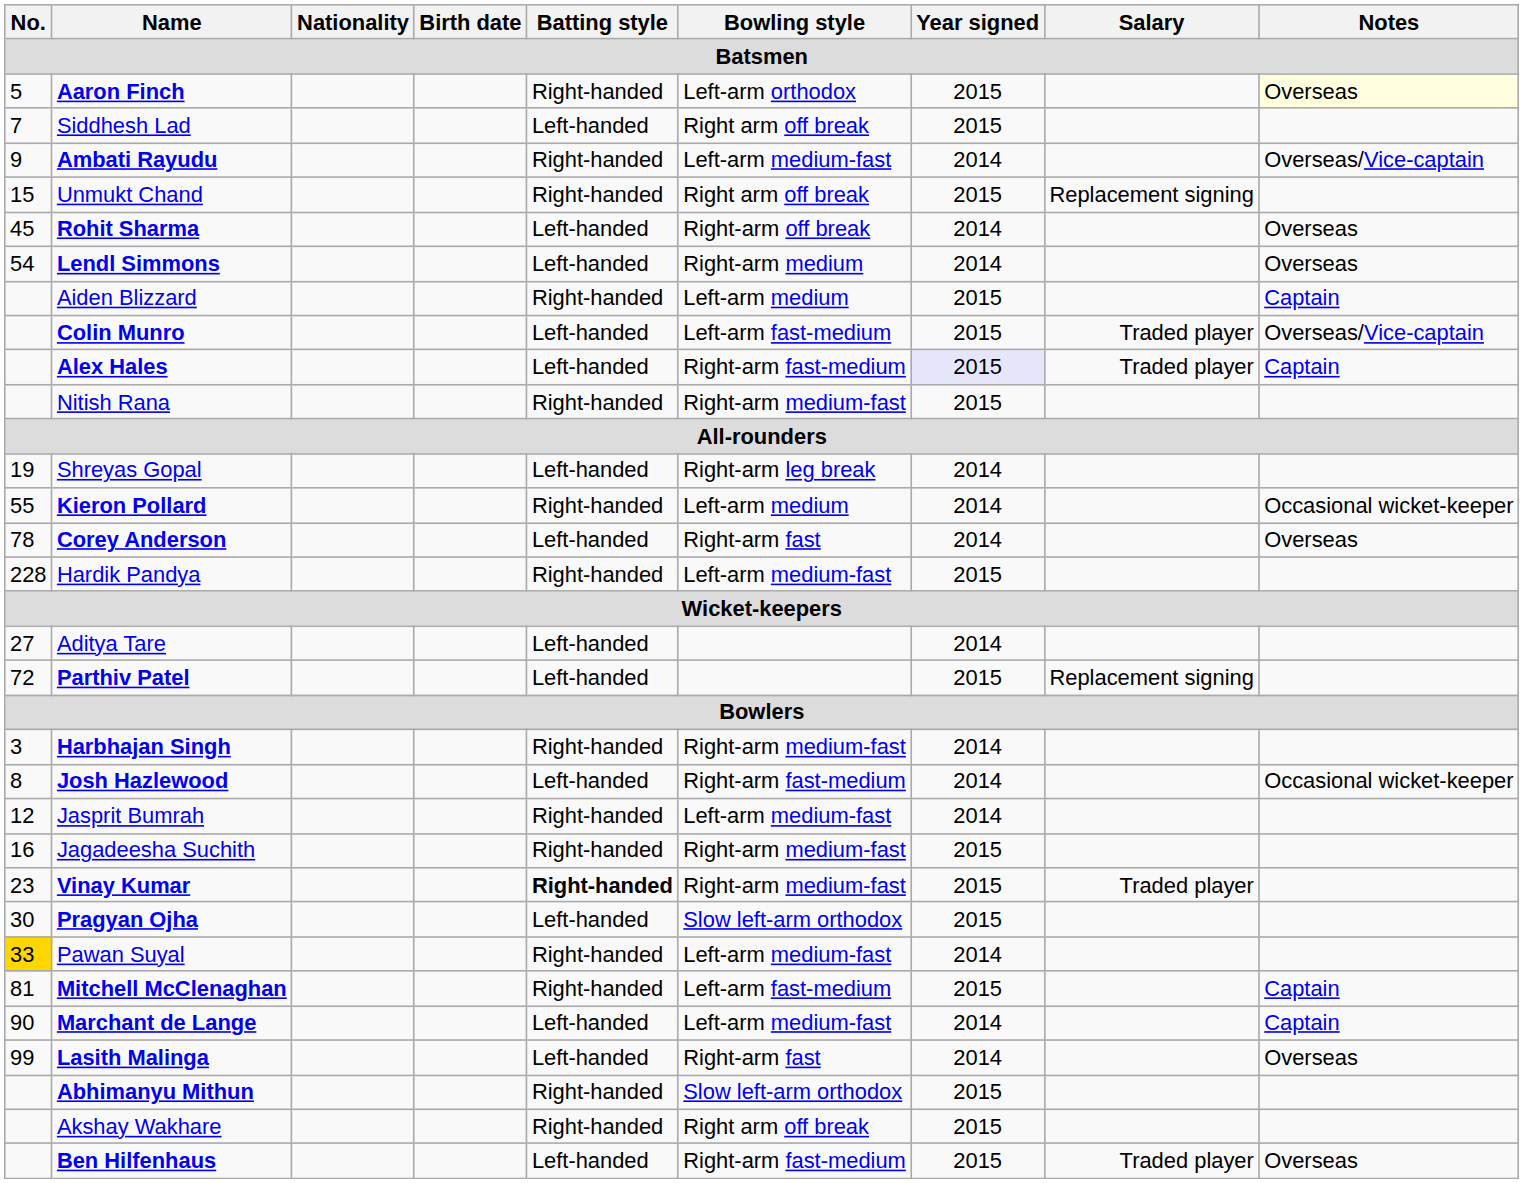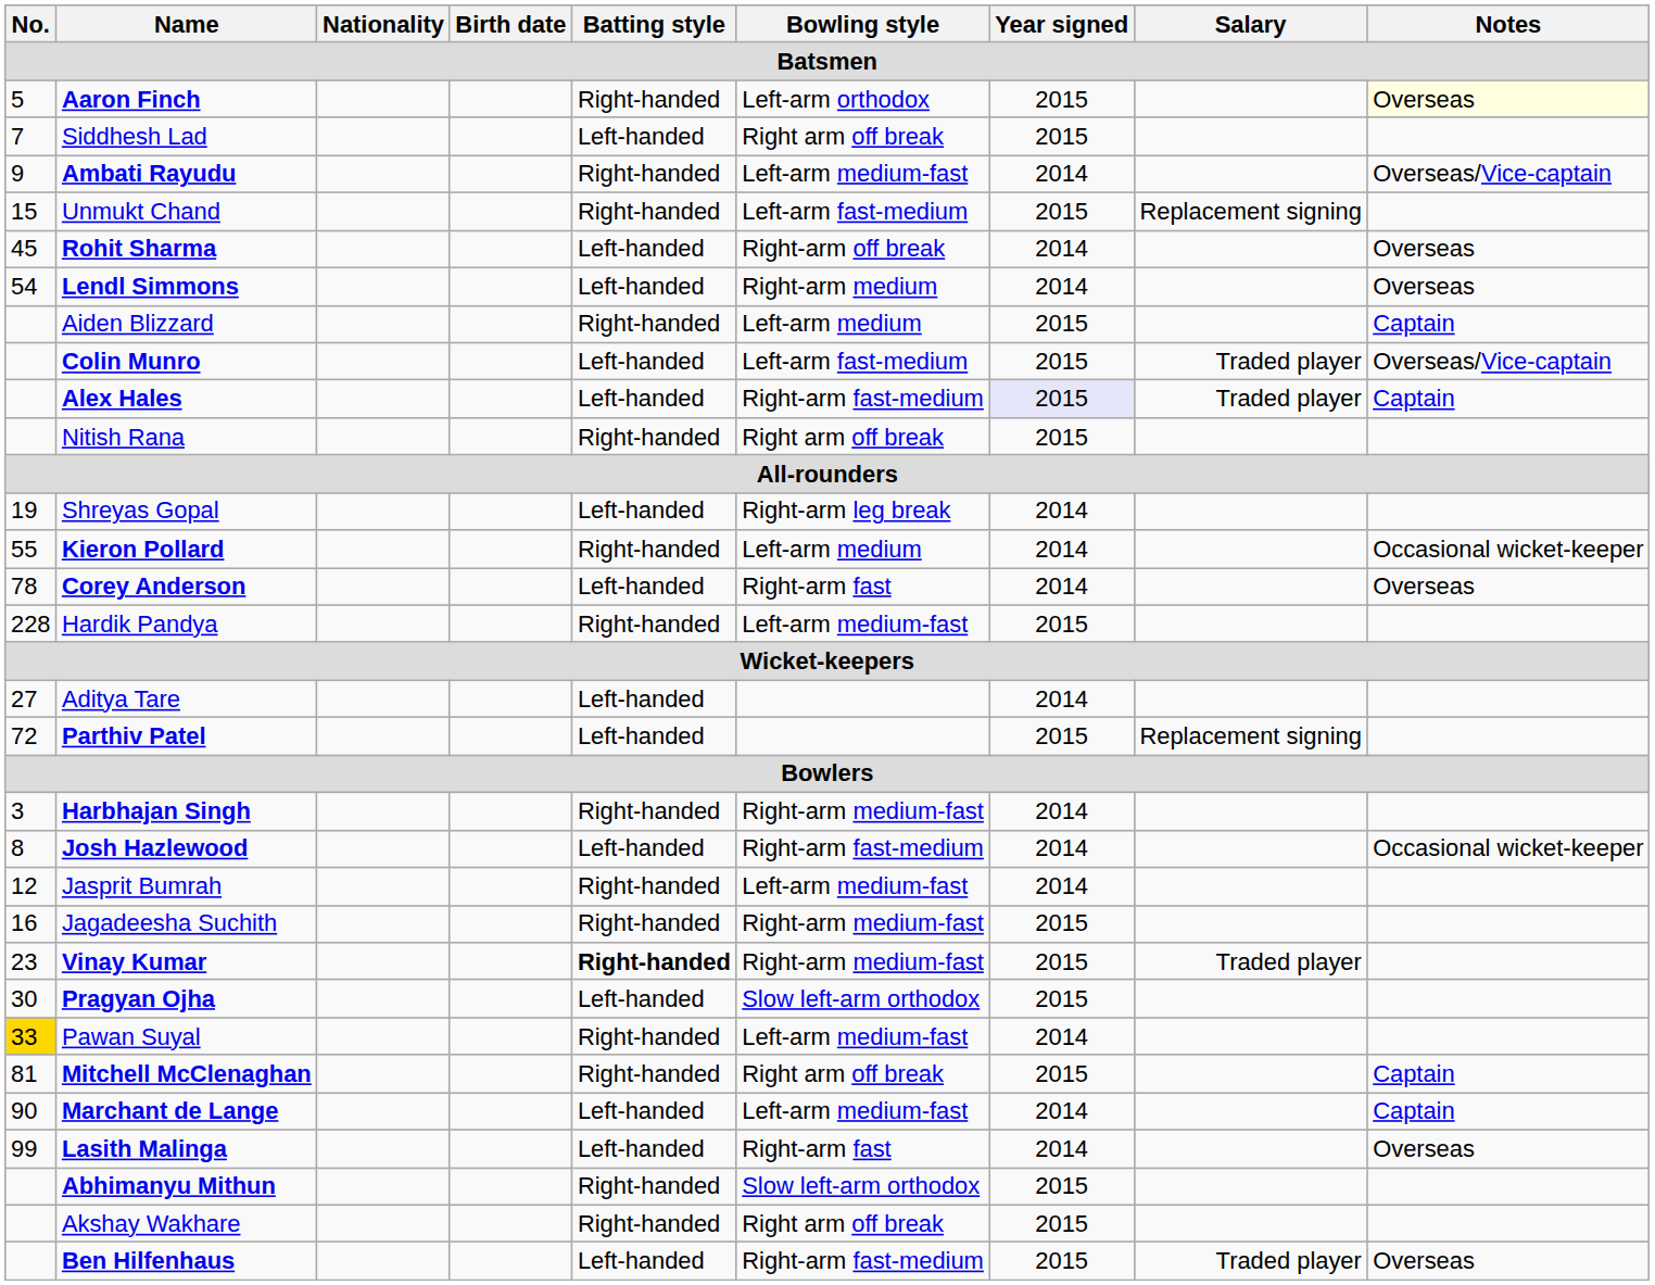 <table class="wikitable"  style="font-size:85%;">
 <tr>
 <th>No.</th>
 <th>Name</th>
 <th>Nationality</th>
 <th>Birth date</th>
 <th>Batting style</th>
 <th>Bowling style</th>
 <th>Year signed</th>
 <th>Salary</th>
 <th>Notes</th>
 </tr>
 <tr>
 <th colspan="9"  style="background:#dcdcdc; text-align:center;">Batsmen</th>
 </tr>
 <tr>
 <td>5</td>
 <td><strong><a href='#'>Aaron Finch</a></strong></td>
 <td></td>
 <td></td>
 <td>Right-handed</td>
 <td>Left-arm <a href='#'>orthodox</a></td>
 <td style="text-align:center;">2015</td>
 <td style="text-align:right;"></td>
 <td style="background: lightyellow;">Overseas</td>
 </tr>
 <tr>
 <td>7</td>
 <td><a href='#'>Siddhesh Lad</a></td>
 <td></td>
 <td></td>
 <td>Left-handed</td>
 <td>Right arm <a href='#'>off break</a></td>
 <td style="text-align:center;">2015</td>
 <td style="text-align:right;"></td>
 <td></td>
 </tr>
 <tr>
 <td>9</td>
 <td><strong><a href='#'>Ambati Rayudu</a></strong></td>
 <td></td>
 <td></td>
 <td>Right-handed</td>
 <td>Left-arm <a href='#'>medium-fast</a></td>
 <td style="text-align:center;">2014</td>
 <td style="text-align:right;"></td>
 <td>Overseas/<a href='#'>Vice-captain</a></td>
 </tr>
 <tr>
 <td>15</td>
 <td><a href='#'>Unmukt Chand</a></td>
 <td></td>
 <td></td>
 <td>Right-handed</td>
-<td>Right arm <a href='#'>off break</a></td>
+<td>Left-arm <a href='#'>fast-medium</a></td>
 <td style="text-align:center;">2015</td>
 <td style="text-align:right;">Replacement signing</td>
 <td></td>
 </tr>
 <tr>
 <td>45</td>
 <td><strong><a href='#'>Rohit Sharma</a></strong></td>
 <td></td>
 <td></td>
 <td>Left-handed</td>
 <td>Right-arm <a href='#'>off break</a></td>
 <td style="text-align:center;">2014</td>
 <td style="text-align:right;"></td>
 <td>Overseas</td>
 </tr>
 <tr>
 <td>54</td>
 <td><strong><a href='#'>Lendl Simmons</a></strong></td>
 <td></td>
 <td></td>
 <td>Left-handed</td>
 <td>Right-arm <a href='#'>medium</a></td>
 <td style="text-align:center;">2014</td>
 <td style="text-align:right;"></td>
 <td>Overseas</td>
 </tr>
 <tr>
 <td></td>
 <td><a href='#'>Aiden Blizzard</a></td>
 <td></td>
 <td></td>
 <td>Right-handed</td>
 <td>Left-arm <a href='#'>medium</a></td>
 <td style="text-align:center;">2015</td>
 <td style="text-align:right;"></td>
 <td><a href='#'>Captain</a></td>
 </tr>
 <tr>
 <td></td>
 <td><strong><a href='#'>Colin Munro</a></strong></td>
 <td></td>
 <td></td>
 <td>Left-handed</td>
 <td>Left-arm <a href='#'>fast-medium</a></td>
 <td style="text-align:center;">2015</td>
 <td style="text-align:right;">Traded player</td>
 <td>Overseas/<a href='#'>Vice-captain</a></td>
 </tr>
 <tr>
 <td></td>
 <td><strong><a href='#'>Alex Hales</a></strong></td>
 <td></td>
 <td></td>
 <td>Left-handed</td>
 <td>Right-arm <a href='#'>fast-medium</a></td>
 <td style="background: lavender; text-align:center;">2015</td>
 <td style="text-align:right;">Traded player</td>
 <td><a href='#'>Captain</a></td>
 </tr>
 <tr>
 <td></td>
 <td><a href='#'>Nitish Rana</a></td>
 <td></td>
 <td></td>
 <td>Right-handed</td>
-<td>Right-arm <a href='#'>medium-fast</a></td>
+<td>Right arm <a href='#'>off break</a></td>
 <td style="text-align:center;">2015</td>
 <td style="text-align:right;"></td>
 <td></td>
 </tr>
 <tr>
 <th colspan="9"  style="background:#dcdcdc; text-align:center;">All-rounders</th>
 </tr>
 <tr>
 <td>19</td>
 <td><a href='#'>Shreyas Gopal</a></td>
 <td></td>
 <td></td>
 <td>Left-handed</td>
 <td>Right-arm <a href='#'>leg break</a></td>
 <td style="text-align:center;">2014</td>
 <td style="text-align:right;"></td>
 <td></td>
 </tr>
 <tr>
 <td>55</td>
 <td><strong><a href='#'>Kieron Pollard</a></strong></td>
 <td></td>
 <td></td>
 <td>Right-handed</td>
 <td>Left-arm <a href='#'>medium</a></td>
 <td style="text-align:center;">2014</td>
 <td style="text-align:right;"></td>
 <td>Occasional wicket-keeper</td>
 </tr>
 <tr>
 <td>78</td>
 <td><strong><a href='#'>Corey Anderson</a></strong></td>
 <td></td>
 <td></td>
 <td>Left-handed</td>
 <td>Right-arm <a href='#'>fast</a></td>
 <td style="text-align:center;">2014</td>
 <td style="text-align:right;"></td>
 <td>Overseas</td>
 </tr>
 <tr>
 <td>228</td>
 <td><a href='#'>Hardik Pandya</a></td>
 <td></td>
 <td></td>
 <td>Right-handed</td>
 <td>Left-arm <a href='#'>medium-fast</a></td>
 <td style="text-align:center;">2015</td>
 <td style="text-align:right;"></td>
 <td></td>
 </tr>
 <tr>
 <th colspan="9"  style="background:#dcdcdc; text-align:center;">Wicket-keepers</th>
 </tr>
 <tr>
 <td>27</td>
 <td><a href='#'>Aditya Tare</a></td>
 <td></td>
 <td></td>
 <td>Left-handed</td>
 <td></td>
 <td style="text-align:center;">2014</td>
 <td style="text-align:right;"></td>
 <td></td>
 </tr>
 <tr>
 <td>72</td>
 <td><strong><a href='#'>Parthiv Patel</a></strong></td>
 <td></td>
 <td></td>
 <td>Left-handed</td>
 <td></td>
 <td style="text-align:center;">2015</td>
 <td style="text-align:right;">Replacement signing</td>
 <td></td>
 </tr>
 <tr>
 <th colspan="9"  style="background:#dcdcdc; text-align:center;">Bowlers</th>
 </tr>
 <tr>
 <td>3</td>
 <td><strong><a href='#'>Harbhajan Singh</a></strong></td>
 <td></td>
 <td></td>
 <td>Right-handed</td>
 <td>Right-arm <a href='#'>medium-fast</a></td>
 <td style="text-align:center;">2014</td>
 <td style="text-align:right;"></td>
 <td></td>
 </tr>
 <tr>
 <td>8</td>
 <td><strong><a href='#'>Josh Hazlewood</a></strong></td>
 <td></td>
 <td></td>
 <td>Left-handed</td>
 <td>Right-arm <a href='#'>fast-medium</a></td>
 <td style="text-align:center;">2014</td>
 <td style="text-align:right;"></td>
 <td>Occasional wicket-keeper</td>
 </tr>
 <tr>
 <td>12</td>
 <td><a href='#'>Jasprit Bumrah</a></td>
 <td></td>
 <td></td>
 <td>Right-handed</td>
 <td>Left-arm <a href='#'>medium-fast</a></td>
 <td style="text-align:center;">2014</td>
 <td style="text-align:right;"></td>
 <td></td>
 </tr>
 <tr>
 <td>16</td>
 <td><a href='#'>Jagadeesha Suchith</a></td>
 <td></td>
 <td></td>
 <td>Right-handed</td>
 <td>Right-arm <a href='#'>medium-fast</a></td>
 <td style="text-align:center;">2015</td>
 <td style="text-align:right;"></td>
 <td></td>
 </tr>
 <tr>
 <td>23</td>
 <td><strong><a href='#'>Vinay Kumar</a></strong></td>
 <td></td>
 <td></td>
 <td><strong>Right-handed</strong></td>
 <td>Right-arm <a href='#'>medium-fast</a></td>
 <td style="text-align:center;">2015</td>
 <td style="text-align:right;">Traded player</td>
 <td></td>
 </tr>
 <tr>
 <td>30</td>
 <td><strong><a href='#'>Pragyan Ojha</a></strong></td>
 <td></td>
 <td></td>
 <td>Left-handed</td>
 <td><a href='#'>Slow left-arm orthodox</a></td>
 <td style="text-align:center;">2015</td>
 <td style="text-align:right;"></td>
 <td></td>
 </tr>
 <tr>
 <td style="background: gold;">33</td>
 <td><a href='#'>Pawan Suyal</a></td>
 <td></td>
 <td></td>
 <td>Right-handed</td>
 <td>Left-arm <a href='#'>medium-fast</a></td>
 <td style="text-align:center;">2014</td>
 <td style="text-align:right;"></td>
 <td></td>
 </tr>
 <tr>
 <td>81</td>
 <td><strong><a href='#'>Mitchell McClenaghan</a></strong></td>
 <td></td>
 <td></td>
 <td>Right-handed</td>
-<td>Left-arm <a href='#'>fast-medium</a></td>
+<td>Right arm <a href='#'>off break</a></td>
 <td style="text-align:center;">2015</td>
 <td style="text-align:right;"></td>
 <td><a href='#'>Captain</a></td>
 </tr>
 <tr>
 <td>90</td>
 <td><strong><a href='#'>Marchant de Lange</a></strong></td>
 <td></td>
 <td></td>
 <td>Left-handed</td>
 <td>Left-arm <a href='#'>medium-fast</a></td>
 <td style="text-align:center;">2014</td>
 <td style="text-align:right;"></td>
 <td><a href='#'>Captain</a></td>
 </tr>
 <tr>
 <td>99</td>
 <td><strong><a href='#'>Lasith Malinga</a></strong></td>
 <td></td>
 <td></td>
 <td>Left-handed</td>
 <td>Right-arm <a href='#'>fast</a></td>
 <td style="text-align:center;">2014</td>
 <td style="text-align:right;"></td>
 <td>Overseas</td>
 </tr>
 <tr>
 <td></td>
 <td><strong><a href='#'>Abhimanyu Mithun</a></strong></td>
 <td></td>
 <td></td>
 <td>Right-handed</td>
 <td><a href='#'>Slow left-arm orthodox</a></td>
 <td style="text-align:center;">2015</td>
 <td style="text-align:right;"></td>
 <td></td>
 </tr>
 <tr>
 <td></td>
 <td><a href='#'>Akshay Wakhare</a></td>
 <td></td>
 <td></td>
 <td>Right-handed</td>
 <td>Right arm <a href='#'>off break</a></td>
 <td style="text-align:center;">2015</td>
 <td style="text-align:right;"></td>
 <td></td>
 </tr>
 <tr>
 <td></td>
 <td><strong><a href='#'>Ben Hilfenhaus</a></strong></td>
 <td></td>
 <td></td>
 <td>Left-handed</td>
 <td>Right-arm <a href='#'>fast-medium</a></td>
 <td style="text-align:center;">2015</td>
 <td style="text-align:right;">Traded player</td>
 <td>Overseas</td>
 </tr>
 </table>
